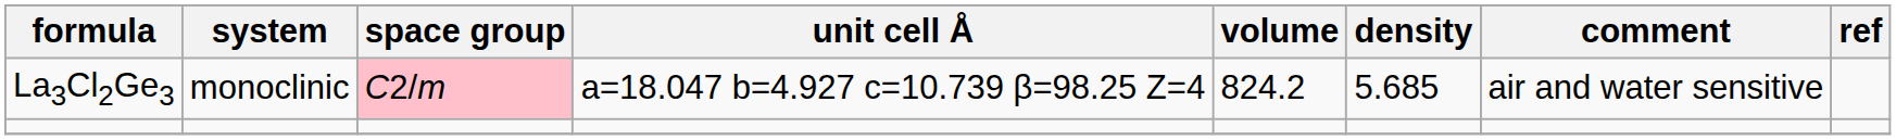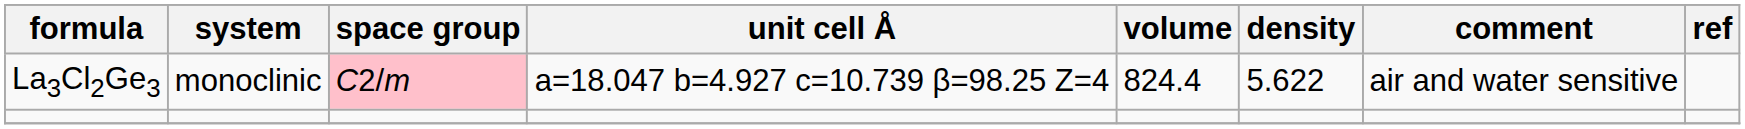 <table class="wikitable">
 <tr>
 <th>formula</th>
 <th>system</th>
 <th>space group</th>
 <th>unit cell Å</th>
 <th>volume</th>
 <th>density</th>
 <th>comment</th>
 <th>ref</th>
 </tr>
 <tr>
 <td>La<sub>3</sub>Cl<sub>2</sub>Ge<sub>3</sub></td>
 <td>monoclinic</td>
 <td style="background: pink;"><em>C</em>2/<em>m</em></td>
 <td>a=18.047 b=4.927 c=10.739 β=98.25 Z=4</td>
-<td>824.2</td>
-<td>5.685</td>
+<td>824.4</td>
+<td>5.622</td>
 <td>air and water sensitive</td>
 <td></td>
 </tr>
 <tr>
 <td></td>
 <td></td>
 <td></td>
 <td></td>
 <td></td>
 <td></td>
 <td></td>
 <td></td>
 </tr>
 <tr>
 </tr>
 </table>
